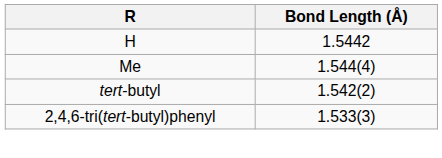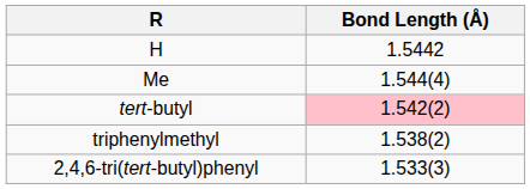 <table class="wikitable" style="text-align: center; margin-left: auto; margin-right: auto; border: none; width: 35%">
 <tr>
 <th>R</th>
 <th>Bond Length (Å)</th>
 </tr>
 <tr>
 <td>H</td>
 <td>1.5442</td>
 </tr>
 <tr>
 <td>Me</td>
 <td>1.544(4)</td>
 </tr>
 <tr>
 <td><em>tert</em>-butyl</td>
-<td>1.542(2)</td>
+<td style="background: pink;">1.542(2)</td>
+</tr>
+<tr>
+<td>triphenylmethyl</td>
+<td>1.538(2)</td>
 </tr>
 <tr>
 <td>2,4,6-tri(<em>tert</em>-butyl)phenyl</td>
 <td>1.533(3)</td>
 </tr>
 </table>
